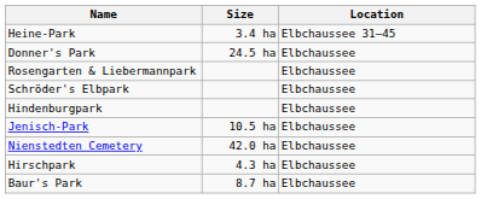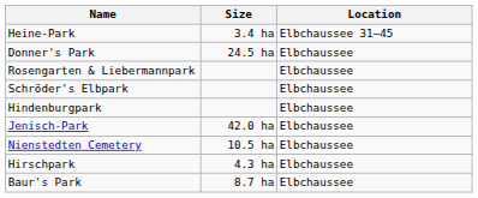 <table class="wikitable" style="font-size:0.9em">
 <tr>
 <th style="width:200px">Name</th>
 <th style="width:75px">Size</th>
 <th style="width:200px">Location</th>
 </tr>
 <tr>
 <td>Heine-Park</td>
 <td align="right">3.4 ha</td>
 <td>Elbchaussee 31–45</td>
 </tr>
 <tr>
 <td>Donner's Park</td>
 <td align="right">24.5 ha</td>
 <td>Elbchaussee</td>
 </tr>
 <tr>
 <td>Rosengarten & Liebermannpark</td>
 <td align="right"></td>
 <td>Elbchaussee</td>
 </tr>
 <tr>
 <td>Schröder's Elbpark</td>
 <td align="right"></td>
 <td>Elbchaussee</td>
 </tr>
 <tr>
 <td>Hindenburgpark</td>
 <td align="right"></td>
 <td>Elbchaussee</td>
 </tr>
 <tr>
 <td><a href='#'>Jenisch-Park</a></td>
-<td align="right">10.5 ha</td>
+<td align="right">42.0 ha</td>
 <td>Elbchaussee</td>
 </tr>
 <tr>
 <td><a href='#'>Nienstedten Cemetery</a></td>
-<td align="right">42.0 ha</td>
+<td align="right">10.5 ha</td>
 <td>Elbchaussee</td>
 </tr>
 <tr>
 <td>Hirschpark</td>
 <td align="right">4.3 ha</td>
 <td>Elbchaussee</td>
 </tr>
 <tr>
 <td>Baur's Park</td>
 <td align="right">8.7 ha</td>
 <td>Elbchaussee</td>
 </tr>
 </table>
